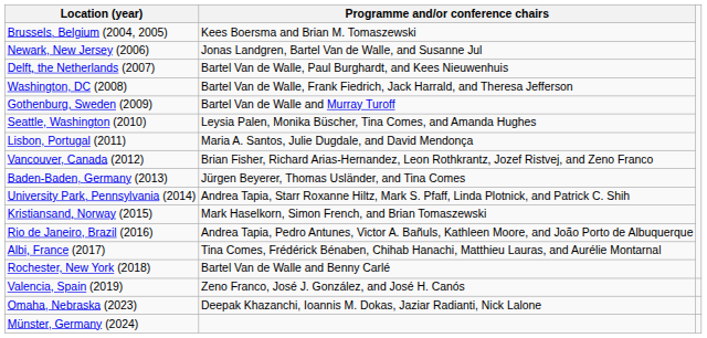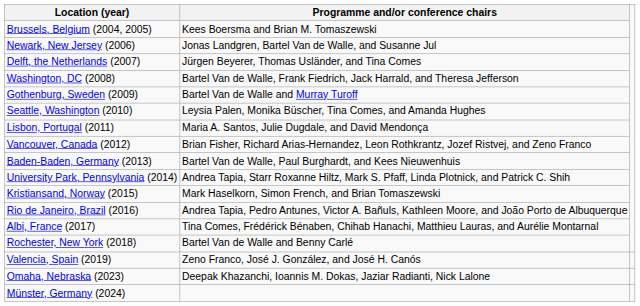 <table class="wikitable">
 <tr>
 <th>Location (year)</th>
 <th>Programme and/or conference chairs</th>
 </tr>
 <tr>
 <td><a href='#'>Brussels, Belgium</a> (2004, 2005)</td>
 <td>Kees Boersma and Brian M. Tomaszewski</td>
 </tr>
 <tr>
 <td><a href='#'>Newark, New Jersey</a> (2006)</td>
 <td>Jonas Landgren, Bartel Van de Walle, and Susanne Jul</td>
 </tr>
 <tr>
 <td><a href='#'>Delft, the Netherlands</a> (2007)</td>
-<td>Bartel Van de Walle, Paul Burghardt, and Kees Nieuwenhuis</td>
+<td>Jürgen Beyerer, Thomas Usländer, and Tina Comes</td>
 </tr>
 <tr>
 <td><a href='#'>Washington, DC</a> (2008)</td>
 <td>Bartel Van de Walle, Frank Fiedrich, Jack Harrald, and Theresa Jefferson</td>
 </tr>
 <tr>
 <td><a href='#'>Gothenburg, Sweden</a> (2009)</td>
 <td>Bartel Van de Walle and <a href='#'>Murray Turoff</a></td>
 </tr>
 <tr>
 <td><a href='#'>Seattle, Washington</a> (2010)</td>
 <td>Leysia Palen, Monika Büscher, Tina Comes, and Amanda Hughes</td>
 </tr>
 <tr>
 <td><a href='#'>Lisbon, Portugal</a> (2011)</td>
 <td>Maria A. Santos, Julie Dugdale, and David Mendonça</td>
 </tr>
 <tr>
 <td><a href='#'>Vancouver, Canada</a> (2012)</td>
 <td>Brian Fisher, Richard Arias-Hernandez, Leon Rothkrantz, Jozef Ristvej, and Zeno Franco</td>
 </tr>
 <tr>
 <td><a href='#'>Baden-Baden, Germany</a> (2013)</td>
-<td>Jürgen Beyerer, Thomas Usländer, and Tina Comes</td>
+<td>Bartel Van de Walle, Paul Burghardt, and Kees Nieuwenhuis</td>
 </tr>
 <tr>
 <td><a href='#'>University Park, Pennsylvania</a> (2014)</td>
 <td>Andrea Tapia, Starr Roxanne Hiltz, Mark S. Pfaff, Linda Plotnick, and Patrick C. Shih</td>
 </tr>
 <tr>
 <td><a href='#'>Kristiansand, Norway</a> (2015)</td>
 <td>Mark Haselkorn, Simon French, and Brian Tomaszewski</td>
 </tr>
 <tr>
 <td><a href='#'>Rio de Janeiro, Brazil</a> (2016)</td>
 <td>Andrea Tapia, Pedro Antunes, Victor A. Bañuls, Kathleen Moore, and João Porto de Albuquerque</td>
 </tr>
 <tr>
 <td><a href='#'>Albi, France</a> (2017)</td>
 <td>Tina Comes, Frédérick Bénaben, Chihab Hanachi, Matthieu Lauras, and Aurélie Montarnal</td>
 </tr>
 <tr>
 <td><a href='#'>Rochester, New York</a> (2018)</td>
 <td>Bartel Van de Walle and Benny Carlé</td>
 </tr>
 <tr>
 <td><a href='#'>Valencia, Spain</a> (2019)</td>
 <td>Zeno Franco, José J. González, and José H. Canós</td>
 <td></td>
 </tr>
 <tr>
 <td><a href='#'>Omaha, Nebraska</a> (2023)</td>
 <td>Deepak Khazanchi, Ioannis M. Dokas, Jaziar Radianti, Nick Lalone</td>
 <td></td>
 </tr>
 <tr>
 <td><a href='#'>Münster, Germany</a> (2024)</td>
 <td></td>
 <td></td>
 </tr>
 </table>
